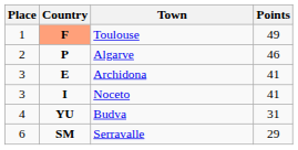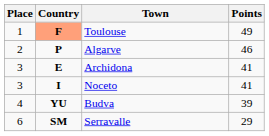 <table class="wikitable" style="text-align;">
 <tr>
 <th width="25">Place</th>
 <th width="25">Country</th>
 <th width="200">Town</th>
 <th width="25">Points</th>
 </tr>
 <tr>
 <td align="center">1</td>
 <td align="center" style="background: lightsalmon;"><strong>F</strong></td>
 <td align="left"><a href='#'>Toulouse</a></td>
 <td align="center">49</td>
 </tr>
 <tr>
 <td align="center">2</td>
 <td align="center"><strong>P</strong></td>
 <td align="left"><a href='#'>Algarve</a></td>
 <td align="center">46</td>
 </tr>
 <tr>
 <td align="center">3</td>
 <td align="center"><strong>E</strong></td>
 <td align="left"><a href='#'>Archidona</a></td>
 <td align="center">41</td>
 </tr>
 <tr>
 <td align="center">3</td>
 <td align="center"><strong>I</strong></td>
 <td align="left"><a href='#'>Noceto</a></td>
 <td align="center">41</td>
 </tr>
 <tr>
 <td align="center">4</td>
 <td align="center"><strong>YU</strong></td>
 <td align="left"><a href='#'>Budva</a></td>
-<td align="center">31</td>
+<td align="center">39</td>
 </tr>
 <tr>
 <td align="center">6</td>
 <td align="center"><strong>SM</strong></td>
 <td align="left"><a href='#'>Serravalle</a></td>
 <td align="center">29</td>
 </tr>
 </table>
